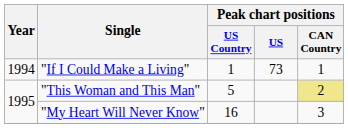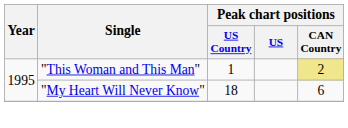 <table class="wikitable" style="text-align:center;">
 <tr>
 <th rowspan=2>Year</th>
 <th rowspan=2>Single</th>
 <th colspan=3>Peak chart positions</th>
 </tr>
 <tr style="font-size:smaller;">
 <th width=45><a href='#'>US Country</a></th>
 <th width=45><a href='#'>US</a></th>
 <th width=45>CAN Country</th>
 </tr>
 <tr>
-<td>1994</td>
-<td align="left">"<a href='#'>If I Could Make a Living</a>"</td>
-<td>1</td>
-<td>73</td>
-<td>1</td>
-</tr>
-<tr>
 <td rowspan="2">1995</td>
 <td align="left">"<a href='#'>This Woman and This Man</a>"</td>
-<td>5</td>
+<td>1</td>
 <td></td>
 <td style="background: khaki;">2</td>
 </tr>
 <tr>
 <td align="left">"<a href='#'>My Heart Will Never Know</a>"</td>
-<td>16</td>
+<td>18</td>
 <td></td>
-<td>3</td>
+<td>6</td>
 </tr>
 <tr>
 </tr>
 </table>
